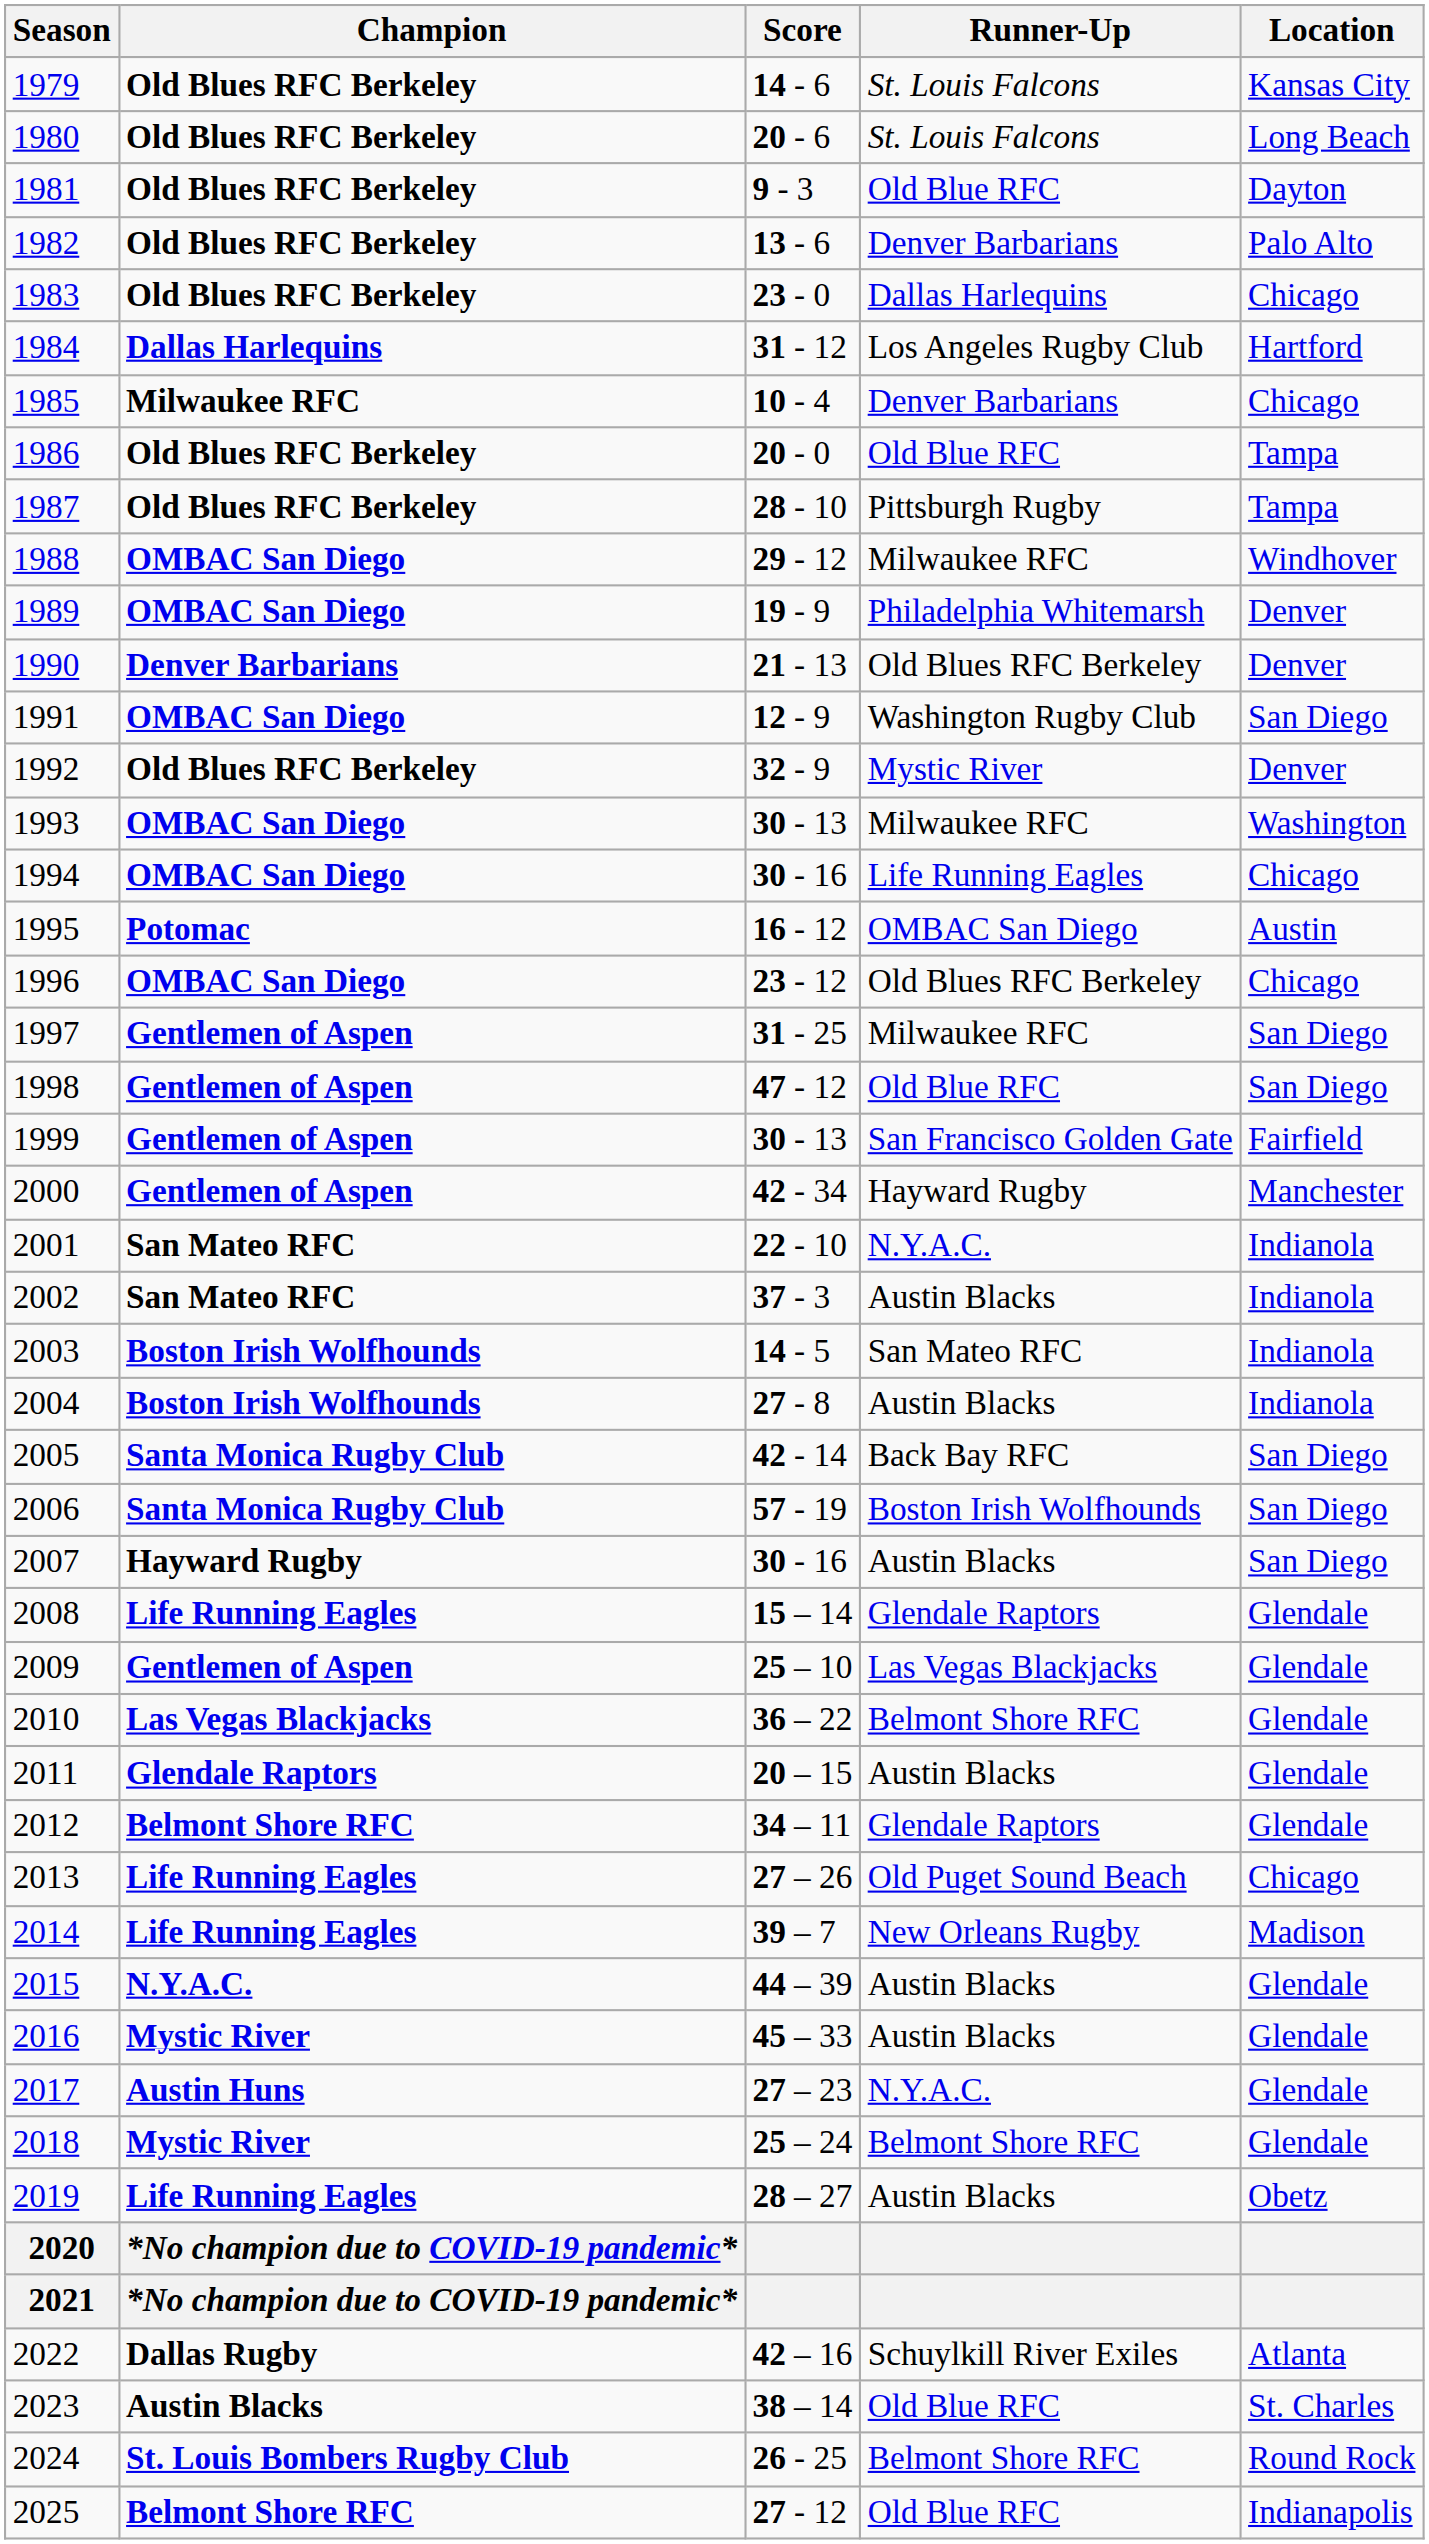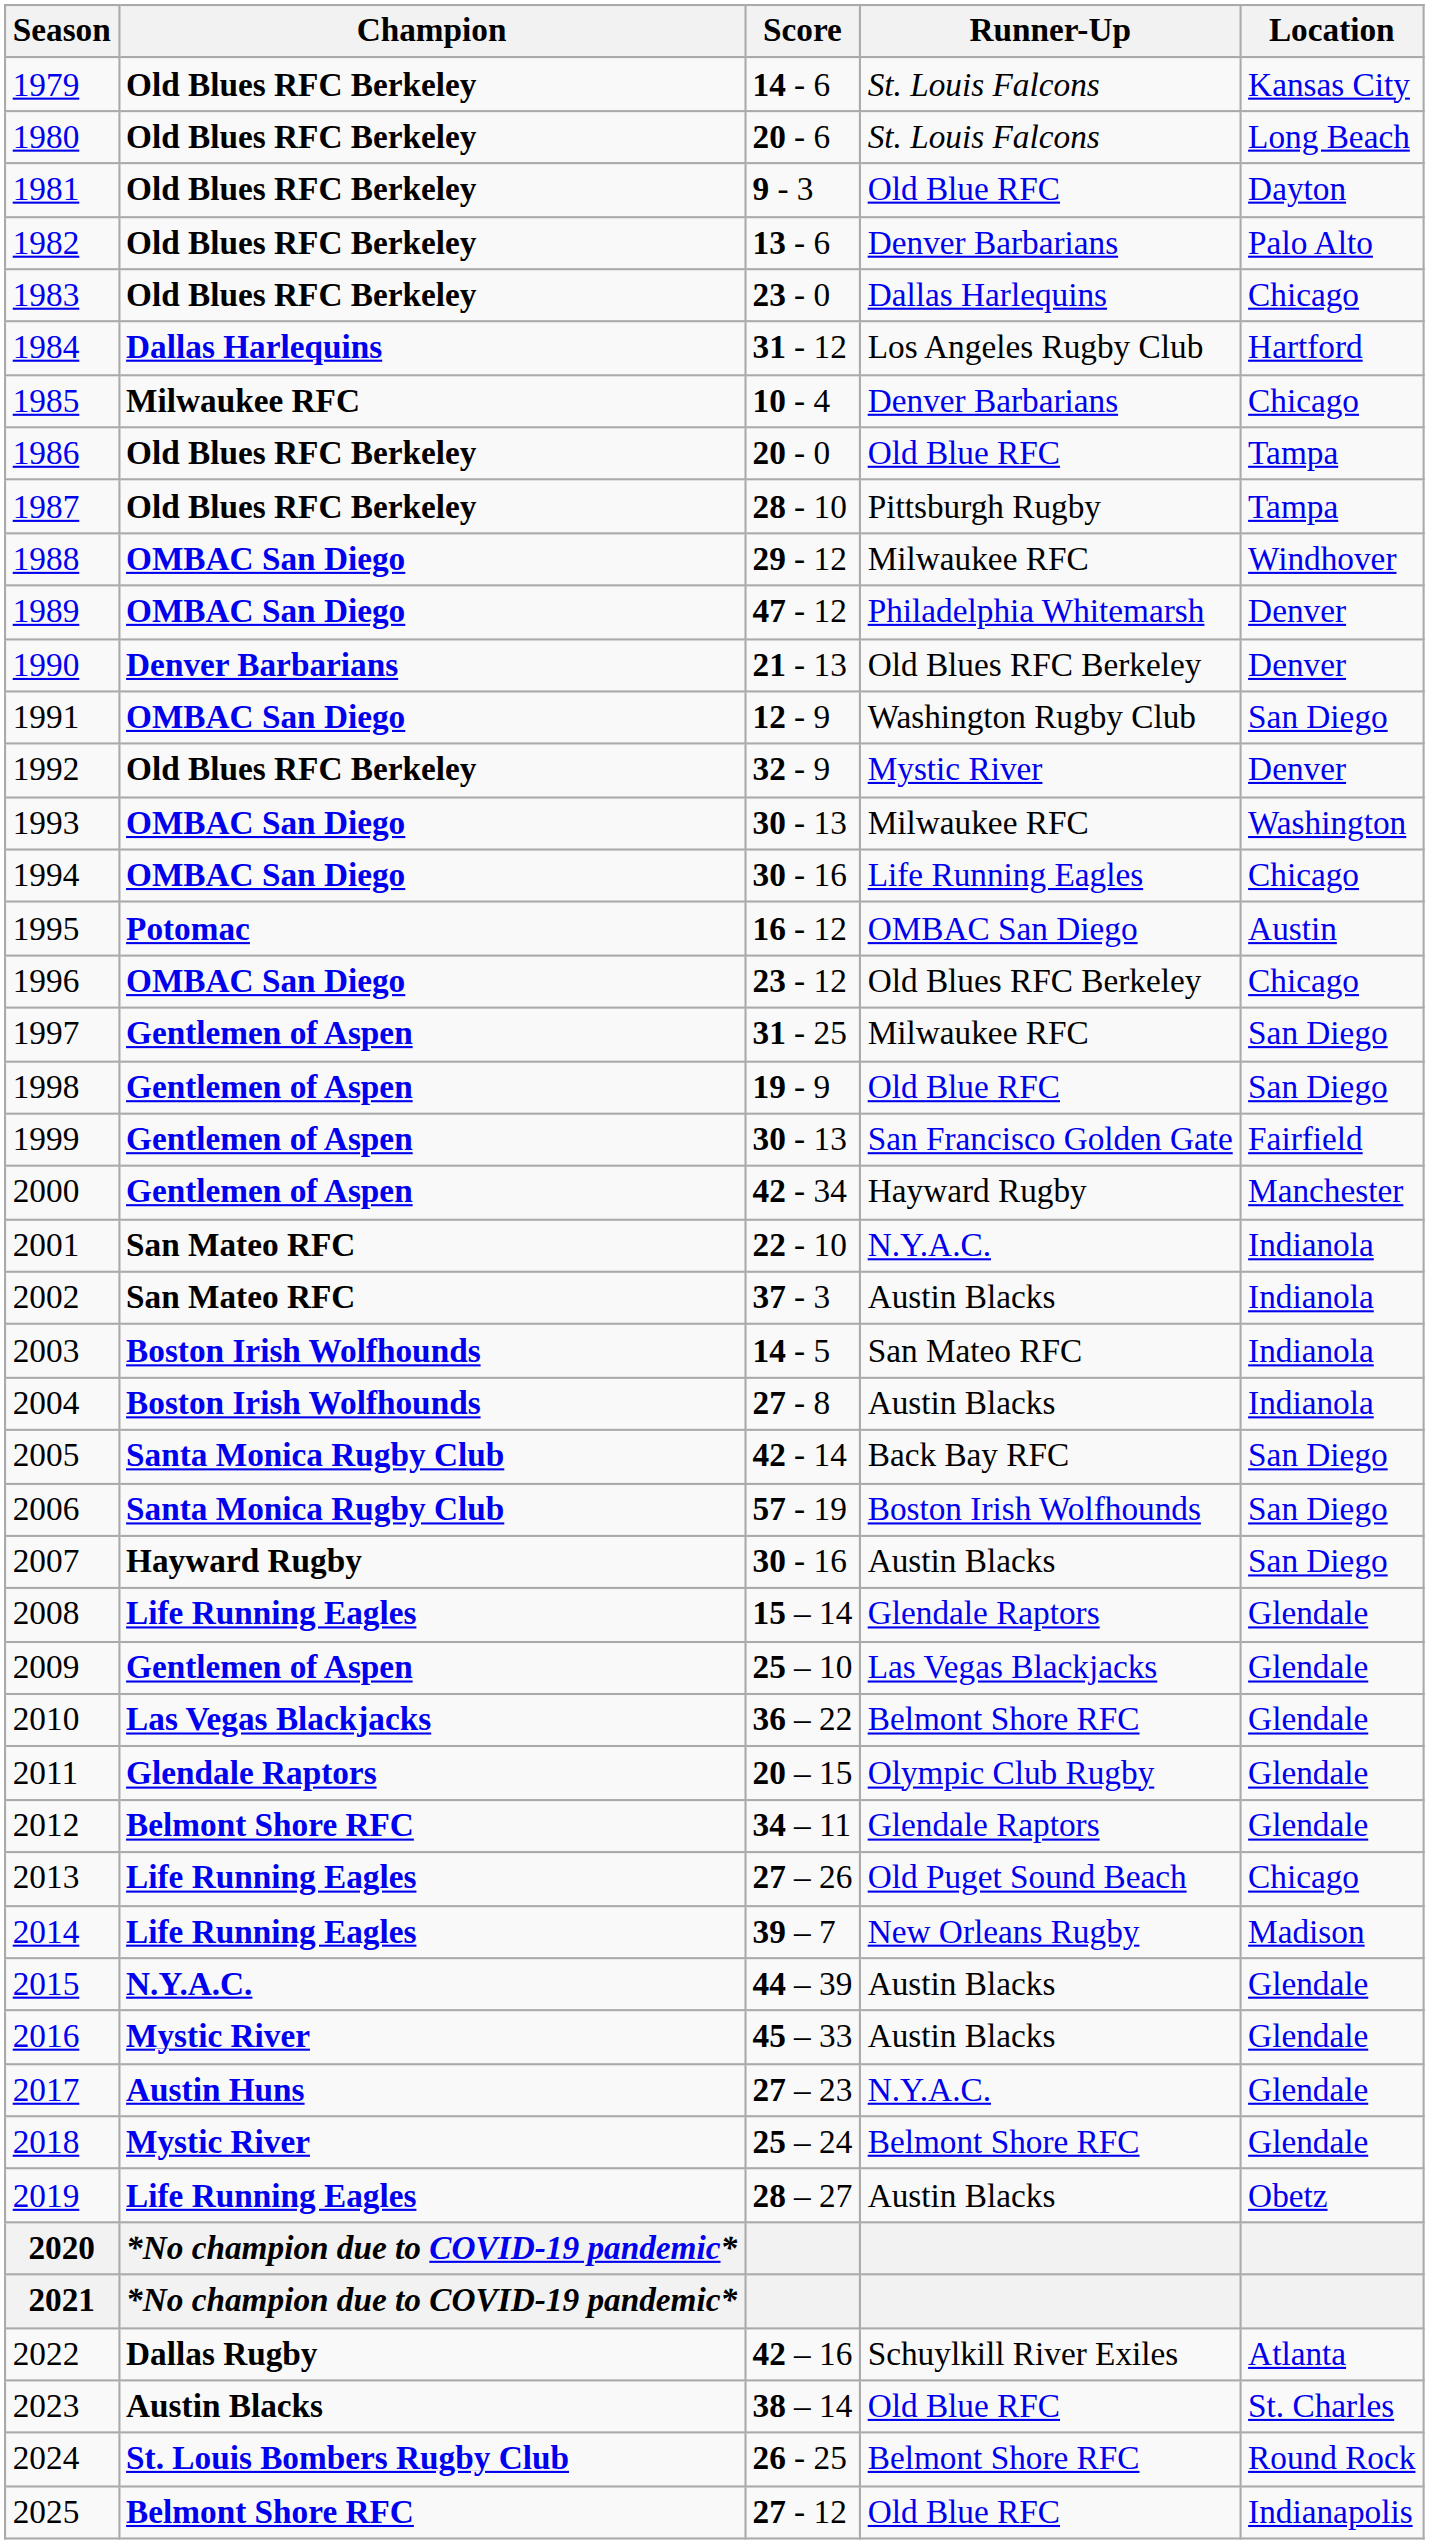 <table class="wikitable">
 <tr>
 <th>Season</th>
 <th>Champion</th>
 <th>Score</th>
 <th>Runner-Up</th>
 <th>Location</th>
 </tr>
 <tr>
 <td><a href='#'>1979</a></td>
 <td><strong>Old Blues RFC Berkeley</strong></td>
 <td><strong>14</strong> - 6</td>
 <td><em>St. Louis Falcons</em></td>
 <td><a href='#'>Kansas City</a></td>
 </tr>
 <tr>
 <td><a href='#'>1980</a></td>
 <td><strong>Old Blues RFC Berkeley</strong></td>
 <td><strong>20</strong> - 6</td>
 <td><em>St. Louis Falcons</em></td>
 <td><a href='#'>Long Beach</a></td>
 </tr>
 <tr>
 <td><a href='#'>1981</a></td>
 <td><strong>Old Blues RFC Berkeley</strong></td>
 <td><strong>9</strong> - 3</td>
 <td><a href='#'>Old Blue RFC</a></td>
 <td><a href='#'>Dayton</a></td>
 </tr>
 <tr>
 <td><a href='#'>1982</a></td>
 <td><strong>Old Blues RFC Berkeley</strong></td>
 <td><strong>13</strong> - 6</td>
 <td><a href='#'>Denver Barbarians</a></td>
 <td><a href='#'>Palo Alto</a></td>
 </tr>
 <tr>
 <td><a href='#'>1983</a></td>
 <td><strong>Old Blues RFC Berkeley</strong></td>
 <td><strong>23</strong> - 0</td>
 <td><a href='#'>Dallas Harlequins</a></td>
 <td><a href='#'>Chicago</a></td>
 </tr>
 <tr>
 <td><a href='#'>1984</a></td>
 <td><strong><a href='#'>Dallas Harlequins</a></strong></td>
 <td><strong>31</strong> - 12</td>
 <td>Los Angeles Rugby Club</td>
 <td><a href='#'>Hartford</a></td>
 </tr>
 <tr>
 <td><a href='#'>1985</a></td>
 <td><strong>Milwaukee RFC</strong></td>
 <td><strong>10</strong> - 4</td>
 <td><a href='#'>Denver Barbarians</a></td>
 <td><a href='#'>Chicago</a></td>
 </tr>
 <tr>
 <td><a href='#'>1986</a></td>
 <td><strong>Old Blues RFC Berkeley</strong></td>
 <td><strong>20</strong> - 0</td>
 <td><a href='#'>Old Blue RFC</a></td>
 <td><a href='#'>Tampa</a></td>
 </tr>
 <tr>
 <td><a href='#'>1987</a></td>
 <td><strong>Old Blues RFC Berkeley</strong></td>
 <td><strong>28</strong> - 10</td>
 <td>Pittsburgh Rugby</td>
 <td><a href='#'>Tampa</a></td>
 </tr>
 <tr>
 <td><a href='#'>1988</a></td>
 <td><strong><a href='#'>OMBAC San Diego</a></strong></td>
 <td><strong>29</strong> - 12</td>
 <td>Milwaukee RFC</td>
 <td><a href='#'>Windhover</a></td>
 </tr>
 <tr>
 <td><a href='#'>1989</a></td>
 <td><strong><a href='#'>OMBAC San Diego</a></strong></td>
-<td><strong>19</strong> - 9</td>
+<td><strong>47</strong> - 12</td>
 <td><a href='#'>Philadelphia Whitemarsh</a></td>
 <td><a href='#'>Denver</a></td>
 </tr>
 <tr>
 <td><a href='#'>1990</a></td>
 <td><strong><a href='#'>Denver Barbarians</a></strong></td>
 <td><strong>21</strong> - 13</td>
 <td>Old Blues RFC Berkeley</td>
 <td><a href='#'>Denver</a></td>
 </tr>
 <tr>
 <td>1991</td>
 <td><strong><a href='#'>OMBAC San Diego</a></strong></td>
 <td><strong>12</strong> - 9</td>
 <td>Washington Rugby Club</td>
 <td><a href='#'>San Diego</a></td>
 </tr>
 <tr>
 <td>1992</td>
 <td><strong>Old Blues RFC Berkeley</strong></td>
 <td><strong>32</strong> - 9</td>
 <td><a href='#'>Mystic River</a></td>
 <td><a href='#'>Denver</a></td>
 </tr>
 <tr>
 <td>1993</td>
 <td><strong><a href='#'>OMBAC San Diego</a></strong></td>
 <td><strong>30</strong> - 13</td>
 <td>Milwaukee RFC</td>
 <td><a href='#'>Washington</a></td>
 </tr>
 <tr>
 <td>1994</td>
 <td><strong><a href='#'>OMBAC San Diego</a></strong></td>
 <td><strong>30</strong> - 16</td>
 <td><a href='#'>Life Running Eagles</a></td>
 <td><a href='#'>Chicago</a></td>
 </tr>
 <tr>
 <td>1995</td>
 <td><strong><a href='#'>Potomac</a></strong></td>
 <td><strong>16</strong> - 12</td>
 <td><a href='#'>OMBAC San Diego</a></td>
 <td><a href='#'>Austin</a></td>
 </tr>
 <tr>
 <td>1996</td>
 <td><strong><a href='#'>OMBAC San Diego</a></strong></td>
 <td><strong>23</strong> - 12</td>
 <td>Old Blues RFC Berkeley</td>
 <td><a href='#'>Chicago</a></td>
 </tr>
 <tr>
 <td>1997</td>
 <td><strong><a href='#'>Gentlemen of Aspen</a></strong></td>
 <td><strong>31</strong> - 25</td>
 <td>Milwaukee RFC</td>
 <td><a href='#'>San Diego</a></td>
 </tr>
 <tr>
 <td>1998</td>
 <td><strong><a href='#'>Gentlemen of Aspen</a></strong></td>
-<td><strong>47</strong> - 12</td>
+<td><strong>19</strong> - 9</td>
 <td><a href='#'>Old Blue RFC</a></td>
 <td><a href='#'>San Diego</a></td>
 </tr>
 <tr>
 <td>1999</td>
 <td><strong><a href='#'>Gentlemen of Aspen</a></strong></td>
 <td><strong>30</strong> - 13</td>
 <td><a href='#'>San Francisco Golden Gate</a></td>
 <td><a href='#'>Fairfield</a></td>
 </tr>
 <tr>
 <td>2000</td>
 <td><strong><a href='#'>Gentlemen of Aspen</a></strong></td>
 <td><strong>42</strong> - 34</td>
 <td>Hayward Rugby</td>
 <td><a href='#'>Manchester</a></td>
 </tr>
 <tr>
 <td>2001</td>
 <td><strong>San Mateo RFC</strong></td>
 <td><strong>22</strong> - 10</td>
 <td><a href='#'>N.Y.A.C.</a></td>
 <td><a href='#'>Indianola</a></td>
 </tr>
 <tr>
 <td>2002</td>
 <td><strong>San Mateo RFC</strong></td>
 <td><strong>37</strong> - 3</td>
 <td>Austin Blacks</td>
 <td><a href='#'>Indianola</a></td>
 </tr>
 <tr>
 <td>2003</td>
 <td><strong><a href='#'>Boston Irish Wolfhounds</a></strong></td>
 <td><strong>14</strong> - 5</td>
 <td>San Mateo RFC</td>
 <td><a href='#'>Indianola</a></td>
 </tr>
 <tr>
 <td>2004</td>
 <td><strong><a href='#'>Boston Irish Wolfhounds</a></strong></td>
 <td><strong>27</strong> - 8</td>
 <td>Austin Blacks</td>
 <td><a href='#'>Indianola</a></td>
 </tr>
 <tr>
 <td>2005</td>
 <td><strong><a href='#'>Santa Monica Rugby Club</a></strong></td>
 <td><strong>42</strong> - 14</td>
 <td>Back Bay RFC</td>
 <td><a href='#'>San Diego</a></td>
 </tr>
 <tr>
 <td>2006</td>
 <td><strong><a href='#'>Santa Monica Rugby Club</a></strong></td>
 <td><strong>57</strong> - 19</td>
 <td><a href='#'>Boston Irish Wolfhounds</a></td>
 <td><a href='#'>San Diego</a></td>
 </tr>
 <tr>
 <td>2007</td>
 <td><strong>Hayward Rugby</strong></td>
 <td><strong>30</strong> - 16</td>
 <td>Austin Blacks</td>
 <td><a href='#'>San Diego</a></td>
 </tr>
 <tr>
 <td>2008</td>
 <td><strong><a href='#'>Life Running Eagles</a></strong></td>
 <td><strong>15</strong> – 14</td>
 <td><a href='#'>Glendale Raptors</a></td>
 <td><a href='#'>Glendale</a></td>
 </tr>
 <tr>
 <td>2009</td>
 <td><strong><a href='#'>Gentlemen of Aspen</a></strong></td>
 <td><strong>25</strong> – 10</td>
 <td><a href='#'>Las Vegas Blackjacks</a></td>
 <td><a href='#'>Glendale</a></td>
 </tr>
 <tr>
 <td>2010</td>
 <td><strong><a href='#'>Las Vegas Blackjacks</a></strong></td>
 <td><strong>36</strong> – 22</td>
 <td><a href='#'>Belmont Shore RFC</a></td>
 <td><a href='#'>Glendale</a></td>
 </tr>
 <tr>
 <td>2011</td>
 <td><strong><a href='#'>Glendale Raptors</a></strong></td>
 <td><strong>20</strong> – 15</td>
-<td>Austin Blacks</td>
+<td><a href='#'>Olympic Club Rugby</a></td>
 <td><a href='#'>Glendale</a></td>
 </tr>
 <tr>
 <td>2012</td>
 <td><strong><a href='#'>Belmont Shore RFC</a></strong></td>
 <td><strong>34</strong> – 11</td>
 <td><a href='#'>Glendale Raptors</a></td>
 <td><a href='#'>Glendale</a></td>
 </tr>
 <tr>
 <td>2013</td>
 <td><strong><a href='#'>Life Running Eagles</a></strong></td>
 <td><strong>27</strong> – 26</td>
 <td><a href='#'>Old Puget Sound Beach</a></td>
 <td><a href='#'>Chicago</a></td>
 </tr>
 <tr>
 <td><a href='#'>2014</a></td>
 <td><strong><a href='#'>Life Running Eagles</a></strong></td>
 <td><strong>39</strong> – 7</td>
 <td><a href='#'>New Orleans Rugby</a></td>
 <td><a href='#'>Madison</a></td>
 </tr>
 <tr>
 <td><a href='#'>2015</a></td>
 <td><strong><a href='#'>N.Y.A.C.</a></strong></td>
 <td><strong>44</strong> – 39</td>
 <td>Austin Blacks</td>
 <td><a href='#'>Glendale</a></td>
 </tr>
 <tr>
 <td><a href='#'>2016</a></td>
 <td><strong><a href='#'>Mystic River</a></strong></td>
 <td><strong>45</strong> – 33</td>
 <td>Austin Blacks</td>
 <td><a href='#'>Glendale</a></td>
 </tr>
 <tr>
 <td><a href='#'>2017</a></td>
 <td><strong><a href='#'>Austin Huns</a></strong></td>
 <td><strong>27</strong> – 23</td>
 <td><a href='#'>N.Y.A.C.</a></td>
 <td><a href='#'>Glendale</a></td>
 </tr>
 <tr>
 <td><a href='#'>2018</a></td>
 <td><strong><a href='#'>Mystic River</a></strong></td>
 <td><strong>25</strong> – 24</td>
 <td><a href='#'>Belmont Shore RFC</a></td>
 <td><a href='#'>Glendale</a></td>
 </tr>
 <tr>
 <td><a href='#'>2019</a></td>
 <td><strong><a href='#'>Life Running Eagles</a></strong></td>
 <td><strong>28</strong> – 27</td>
 <td>Austin Blacks</td>
 <td><a href='#'>Obetz</a></td>
 </tr>
 <tr>
 <th>2020</th>
 <th><strong><em>*No champion due to <a href='#'>COVID-19 pandemic</a>*</em></strong></th>
 <th></th>
 <th></th>
 <th></th>
 </tr>
 <tr>
 <th>2021</th>
 <th><strong><em>*No champion due to COVID-19 pandemic*</em></strong></th>
 <th></th>
 <th></th>
 <th></th>
 </tr>
 <tr>
 <td>2022</td>
 <td><strong>Dallas Rugby</strong></td>
 <td><strong>42</strong> – 16</td>
 <td>Schuylkill River Exiles</td>
 <td><a href='#'>Atlanta</a></td>
 </tr>
 <tr>
 <td>2023</td>
 <td><strong>Austin Blacks</strong></td>
 <td><strong>38</strong> – 14</td>
 <td><a href='#'>Old Blue RFC</a></td>
 <td><a href='#'>St. Charles</a></td>
 </tr>
 <tr>
 <td>2024</td>
 <td><a href='#'><strong>St. Louis Bombers Rugby Club</strong></a></td>
 <td><strong>26</strong> - 25</td>
 <td><a href='#'>Belmont Shore RFC</a></td>
 <td><a href='#'>Round Rock</a></td>
 </tr>
 <tr>
 <td>2025</td>
 <td><strong><a href='#'>Belmont Shore RFC</a></strong></td>
 <td><strong>27</strong> - 12</td>
 <td><a href='#'>Old Blue RFC</a></td>
 <td><a href='#'>Indianapolis</a></td>
 </tr>
 </table>
